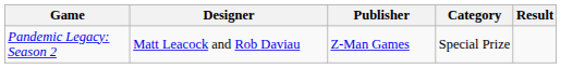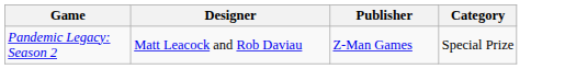 <table class="wikitable">
 <tr>
 <th style="width:140px;">Game</th>
 <th style="width:225px;">Designer</th>
 <th style="width:120px;">Publisher</th>
 <th>Category</th>
-<th>Result</th>
 </tr>
 <tr>
 <td><a href='#'><em>Pandemic Legacy: Season 2</em></a></td>
 <td><a href='#'>Matt Leacock</a> and <a href='#'>Rob Daviau</a></td>
 <td><a href='#'>Z-Man Games</a></td>
 <td>Special Prize</td>
-<td></td>
 </tr>
 </table>
